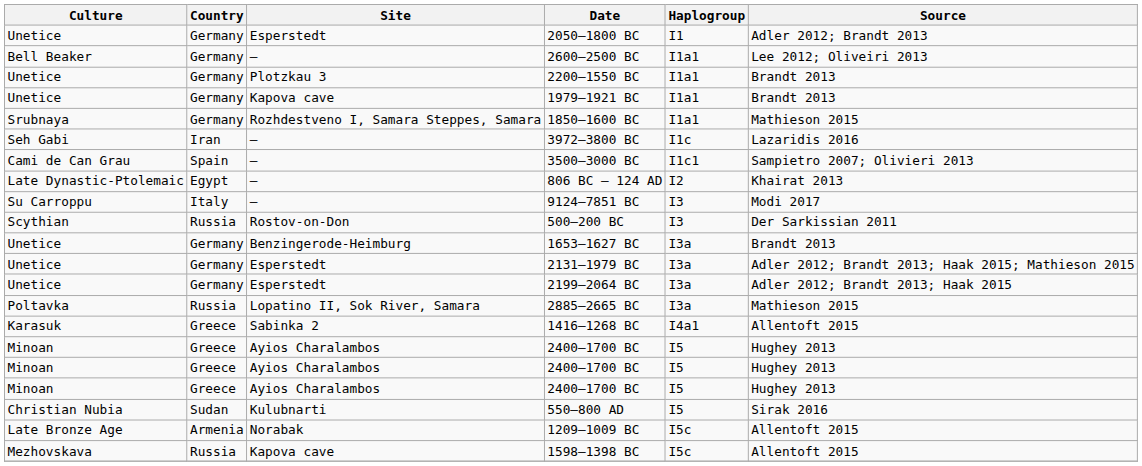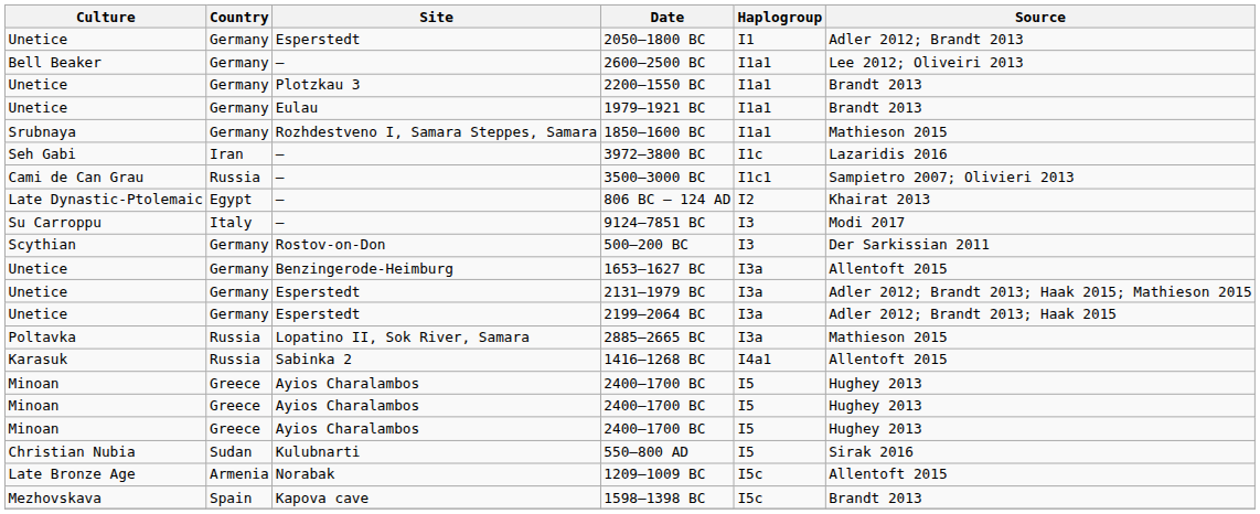 <table class="wikitable sortable">
 <tr>
 <th>Culture</th>
 <th>Country</th>
 <th>Site</th>
 <th>Date</th>
 <th>Haplogroup</th>
 <th>Source</th>
 </tr>
 <tr>
 <td>Unetice</td>
 <td>Germany</td>
 <td>Esperstedt</td>
 <td>2050–1800 BC</td>
 <td>I1</td>
 <td>Adler 2012; Brandt 2013</td>
 </tr>
 <tr>
 <td>Bell Beaker</td>
 <td>Germany</td>
 <td>—</td>
 <td>2600–2500 BC</td>
 <td>I1a1</td>
 <td>Lee 2012; Oliveiri 2013</td>
 </tr>
 <tr>
 <td>Unetice</td>
 <td>Germany</td>
 <td>Plotzkau 3</td>
 <td>2200–1550 BC</td>
 <td>I1a1</td>
 <td>Brandt 2013</td>
 </tr>
 <tr>
 <td>Unetice</td>
 <td>Germany</td>
-<td>Kapova cave</td>
+<td>Eulau</td>
 <td>1979–1921 BC</td>
 <td>I1a1</td>
 <td>Brandt 2013</td>
 </tr>
 <tr>
 <td>Srubnaya</td>
 <td>Germany</td>
 <td>Rozhdestveno I, Samara Steppes, Samara</td>
 <td>1850–1600 BC</td>
 <td>I1a1</td>
 <td>Mathieson 2015</td>
 </tr>
 <tr>
 <td>Seh Gabi</td>
 <td>Iran</td>
 <td>—</td>
 <td>3972–3800 BC</td>
 <td>I1c</td>
 <td>Lazaridis 2016</td>
 </tr>
 <tr>
 <td>Cami de Can Grau</td>
-<td>Spain</td>
+<td>Russia</td>
 <td>—</td>
 <td>3500–3000 BC</td>
 <td>I1c1</td>
 <td>Sampietro 2007; Olivieri 2013</td>
 </tr>
 <tr>
 <td>Late Dynastic-Ptolemaic</td>
 <td>Egypt</td>
 <td>—</td>
 <td>806 BC – 124 AD</td>
 <td>I2</td>
 <td>Khairat 2013</td>
 </tr>
 <tr>
 <td>Su Carroppu</td>
 <td>Italy</td>
 <td>—</td>
 <td>9124–7851 BC</td>
 <td>I3</td>
 <td>Modi 2017</td>
 </tr>
 <tr>
 <td>Scythian</td>
-<td>Russia</td>
+<td>Germany</td>
 <td>Rostov-on-Don</td>
 <td>500–200 BC</td>
 <td>I3</td>
 <td>Der Sarkissian 2011</td>
 </tr>
 <tr>
 <td>Unetice</td>
 <td>Germany</td>
 <td>Benzingerode-Heimburg</td>
 <td>1653–1627 BC</td>
 <td>I3a</td>
-<td>Brandt 2013</td>
+<td>Allentoft 2015</td>
 </tr>
 <tr>
 <td>Unetice</td>
 <td>Germany</td>
 <td>Esperstedt</td>
 <td>2131–1979 BC</td>
 <td>I3a</td>
 <td>Adler 2012; Brandt 2013; Haak 2015; Mathieson 2015</td>
 </tr>
 <tr>
 <td>Unetice</td>
 <td>Germany</td>
 <td>Esperstedt</td>
 <td>2199–2064 BC</td>
 <td>I3a</td>
 <td>Adler 2012; Brandt 2013; Haak 2015</td>
 </tr>
 <tr>
 <td>Poltavka</td>
 <td>Russia</td>
 <td>Lopatino II, Sok River, Samara</td>
 <td>2885–2665 BC</td>
 <td>I3a</td>
 <td>Mathieson 2015</td>
 </tr>
 <tr>
 <td>Karasuk</td>
-<td>Greece</td>
+<td>Russia</td>
 <td>Sabinka 2</td>
 <td>1416–1268 BC</td>
 <td>I4a1</td>
 <td>Allentoft 2015</td>
 </tr>
 <tr>
 <td>Minoan</td>
 <td>Greece</td>
 <td>Ayios Charalambos</td>
 <td>2400–1700 BC</td>
 <td>I5</td>
 <td>Hughey 2013</td>
 </tr>
 <tr>
 <td>Minoan</td>
 <td>Greece</td>
 <td>Ayios Charalambos</td>
 <td>2400–1700 BC</td>
 <td>I5</td>
 <td>Hughey 2013</td>
 </tr>
 <tr>
 <td>Minoan</td>
 <td>Greece</td>
 <td>Ayios Charalambos</td>
 <td>2400–1700 BC</td>
 <td>I5</td>
 <td>Hughey 2013</td>
 </tr>
 <tr>
 <td>Christian Nubia</td>
 <td>Sudan</td>
 <td>Kulubnarti</td>
 <td>550–800 AD</td>
 <td>I5</td>
 <td>Sirak 2016</td>
 </tr>
 <tr>
 <td>Late Bronze Age</td>
 <td>Armenia</td>
 <td>Norabak</td>
 <td>1209–1009 BC</td>
 <td>I5c</td>
 <td>Allentoft 2015</td>
 </tr>
 <tr>
 <td>Mezhovskava</td>
-<td>Russia</td>
+<td>Spain</td>
 <td>Kapova cave</td>
 <td>1598–1398 BC</td>
 <td>I5c</td>
-<td>Allentoft 2015</td>
+<td>Brandt 2013</td>
 </tr>
 <tr>
 </tr>
 </table>
